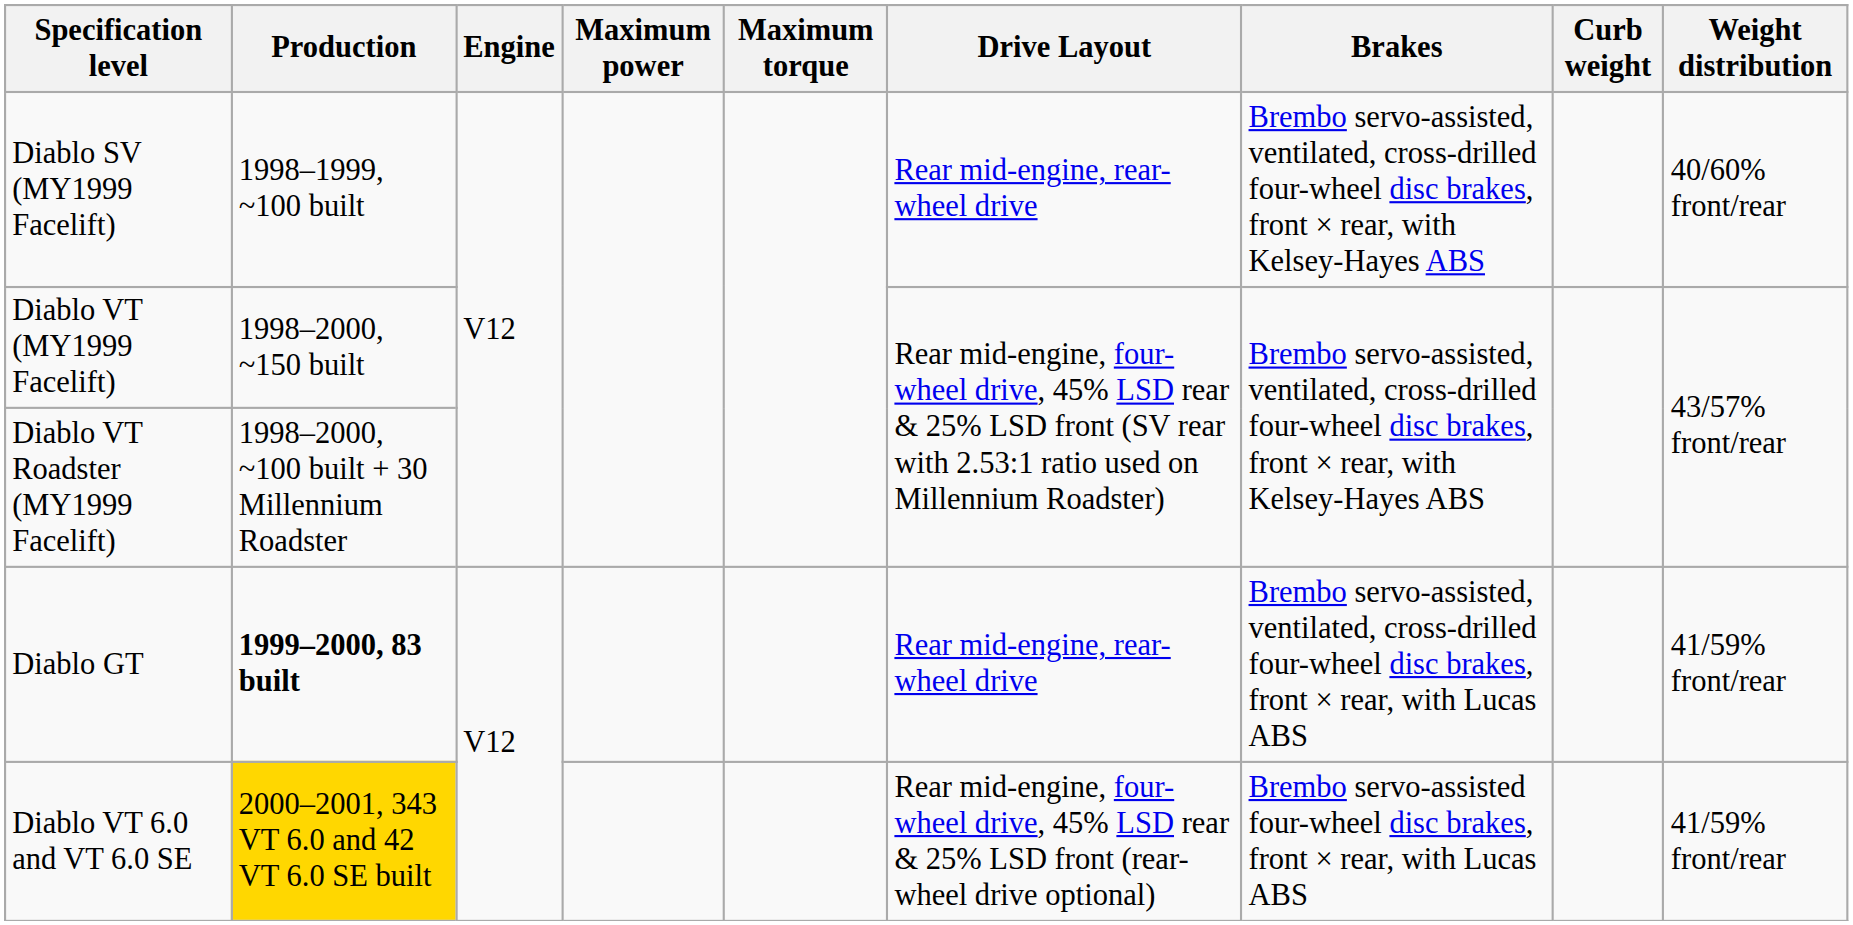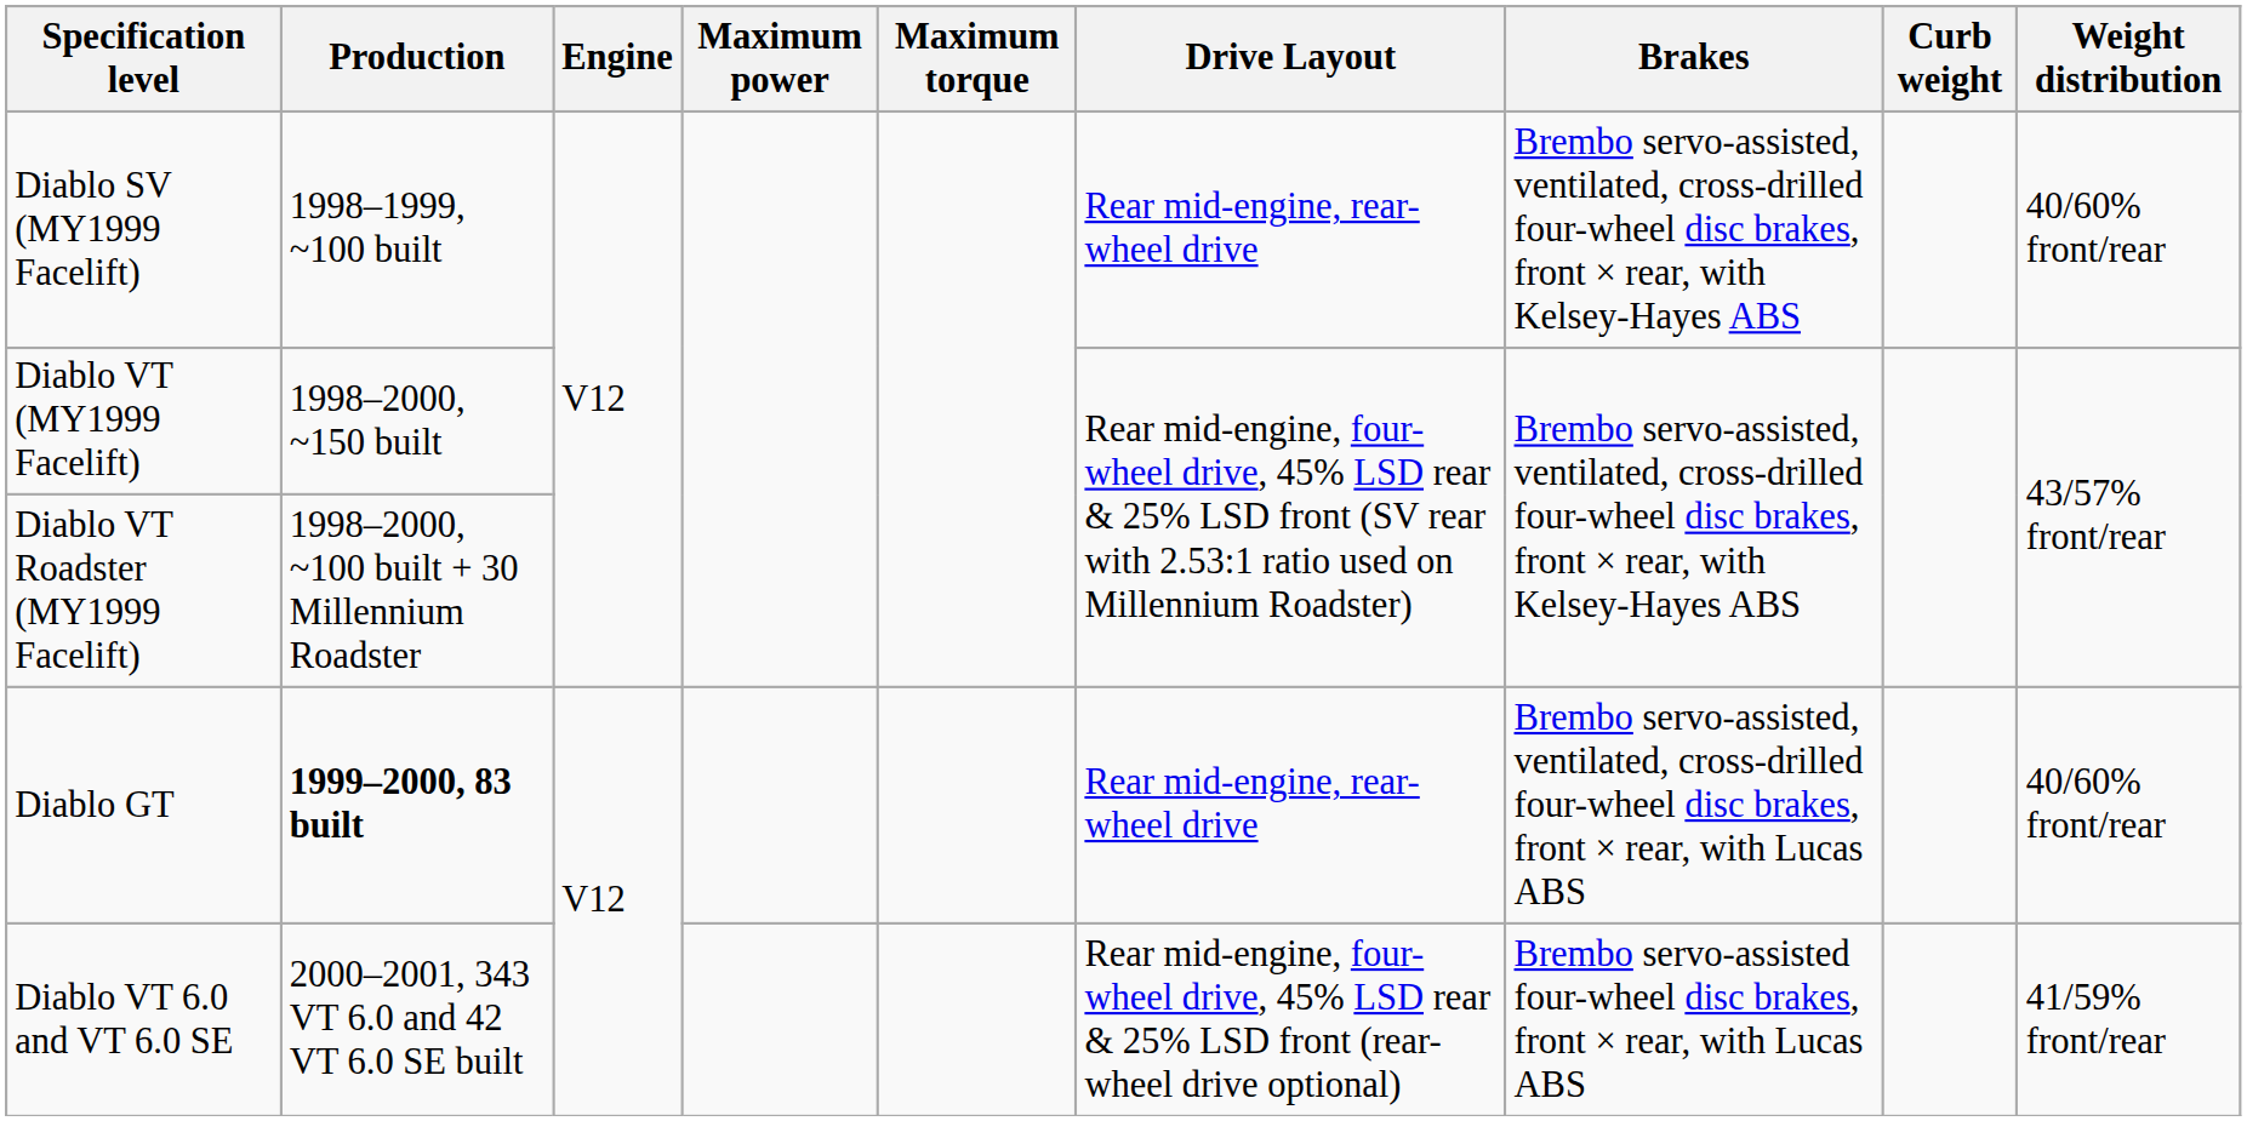 <table class="wikitable" style="font-size:90%;">
 <tr>
 <th>Specification level</th>
 <th>Production</th>
 <th>Engine</th>
 <th>Maximum power</th>
 <th>Maximum torque</th>
 <th>Drive Layout</th>
 <th>Brakes</th>
 <th>Curb weight</th>
 <th>Weight distribution</th>
 </tr>
 <tr>
 <td>Diablo SV (MY1999 Facelift)</td>
 <td>1998–1999, ~100 built</td>
 <td rowspan = "3"> V12</td>
 <td rowspan = "3"></td>
 <td rowspan = "3"></td>
 <td><a href='#'>Rear mid-engine, rear-wheel drive</a></td>
 <td><a href='#'>Brembo</a> servo-assisted, ventilated, cross-drilled four-wheel <a href='#'>disc brakes</a>,  front ×  rear, with Kelsey-Hayes <a href='#'>ABS</a></td>
 <td></td>
 <td>40/60% front/rear</td>
 </tr>
 <tr>
 <td>Diablo VT (MY1999 Facelift)</td>
 <td>1998–2000, ~150 built</td>
 <td rowspan = "2">Rear mid-engine, <a href='#'>four-wheel drive</a>, 45% <a href='#'>LSD</a> rear & 25% LSD front (SV rear with 2.53:1 ratio used on Millennium Roadster)</td>
 <td rowspan="2"><a href='#'>Brembo</a> servo-assisted, ventilated, cross-drilled four-wheel <a href='#'>disc brakes</a>,  front ×  rear, with Kelsey-Hayes ABS</td>
 <td rowspan = "2"></td>
 <td rowspan = "2">43/57% front/rear</td>
 </tr>
 <tr>
 <td>Diablo VT Roadster (MY1999 Facelift)</td>
 <td>1998–2000, ~100 built + 30 Millennium Roadster</td>
 </tr>
 <tr>
 <td>Diablo GT</td>
 <td><strong>1999–2000, 83 built</strong></td>
 <td rowspan = "2"> V12</td>
 <td></td>
 <td></td>
 <td><a href='#'>Rear mid-engine, rear-wheel drive</a></td>
 <td><a href='#'>Brembo</a> servo-assisted, ventilated, cross-drilled four-wheel <a href='#'>disc brakes</a>,  front ×  rear, with Lucas ABS</td>
 <td></td>
-<td>41/59% front/rear</td>
+<td>40/60% front/rear</td>
 </tr>
 <tr>
 <td>Diablo VT 6.0 and VT 6.0 SE</td>
-<td style="background: gold;">2000–2001, 343 VT 6.0 and 42 VT 6.0 SE built</td>
+<td>2000–2001, 343 VT 6.0 and 42 VT 6.0 SE built</td>
 <td></td>
 <td></td>
 <td>Rear mid-engine, <a href='#'>four-wheel drive</a>, 45% <a href='#'>LSD</a> rear & 25% LSD front (rear-wheel drive optional)</td>
 <td><a href='#'>Brembo</a> servo-assisted four-wheel <a href='#'>disc brakes</a>,  front ×  rear, with Lucas ABS</td>
 <td></td>
 <td>41/59% front/rear</td>
 </tr>
 </table>
